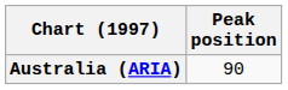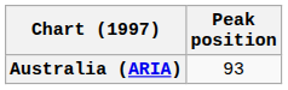 <table class="wikitable plainrowheaders">
 <tr>
 <th scope="col">Chart (1997)</th>
 <th scope="col">Peak<br>position</th>
 </tr>
 <tr>
 <th scope="row">Australia (<a href='#'>ARIA</a>)</th>
-<td style="text-align:center;">90</td>
+<td style="text-align:center;">93</td>
 </tr>
 </table>
